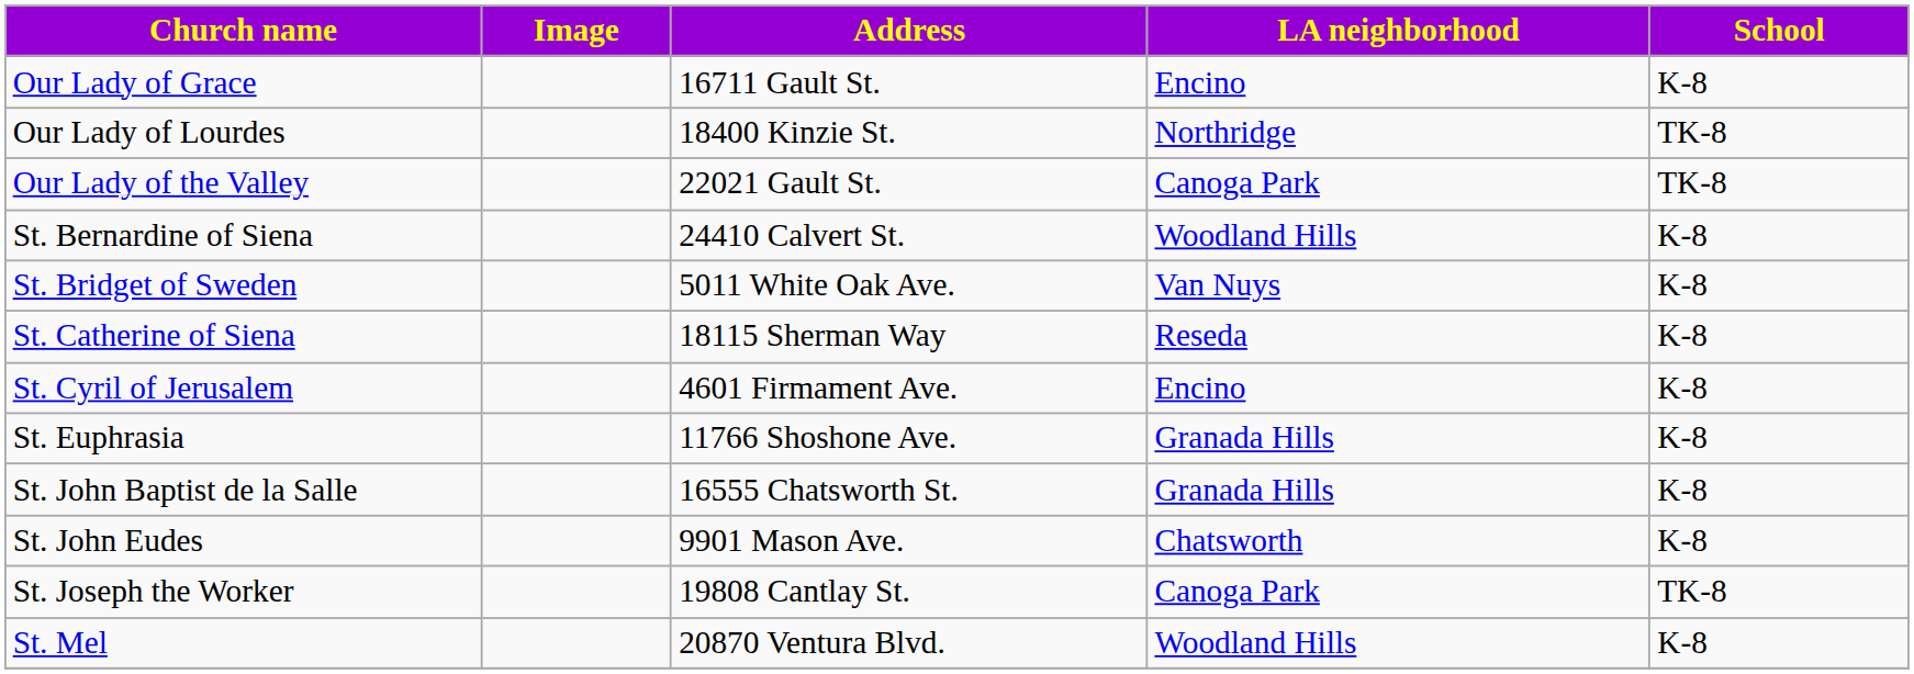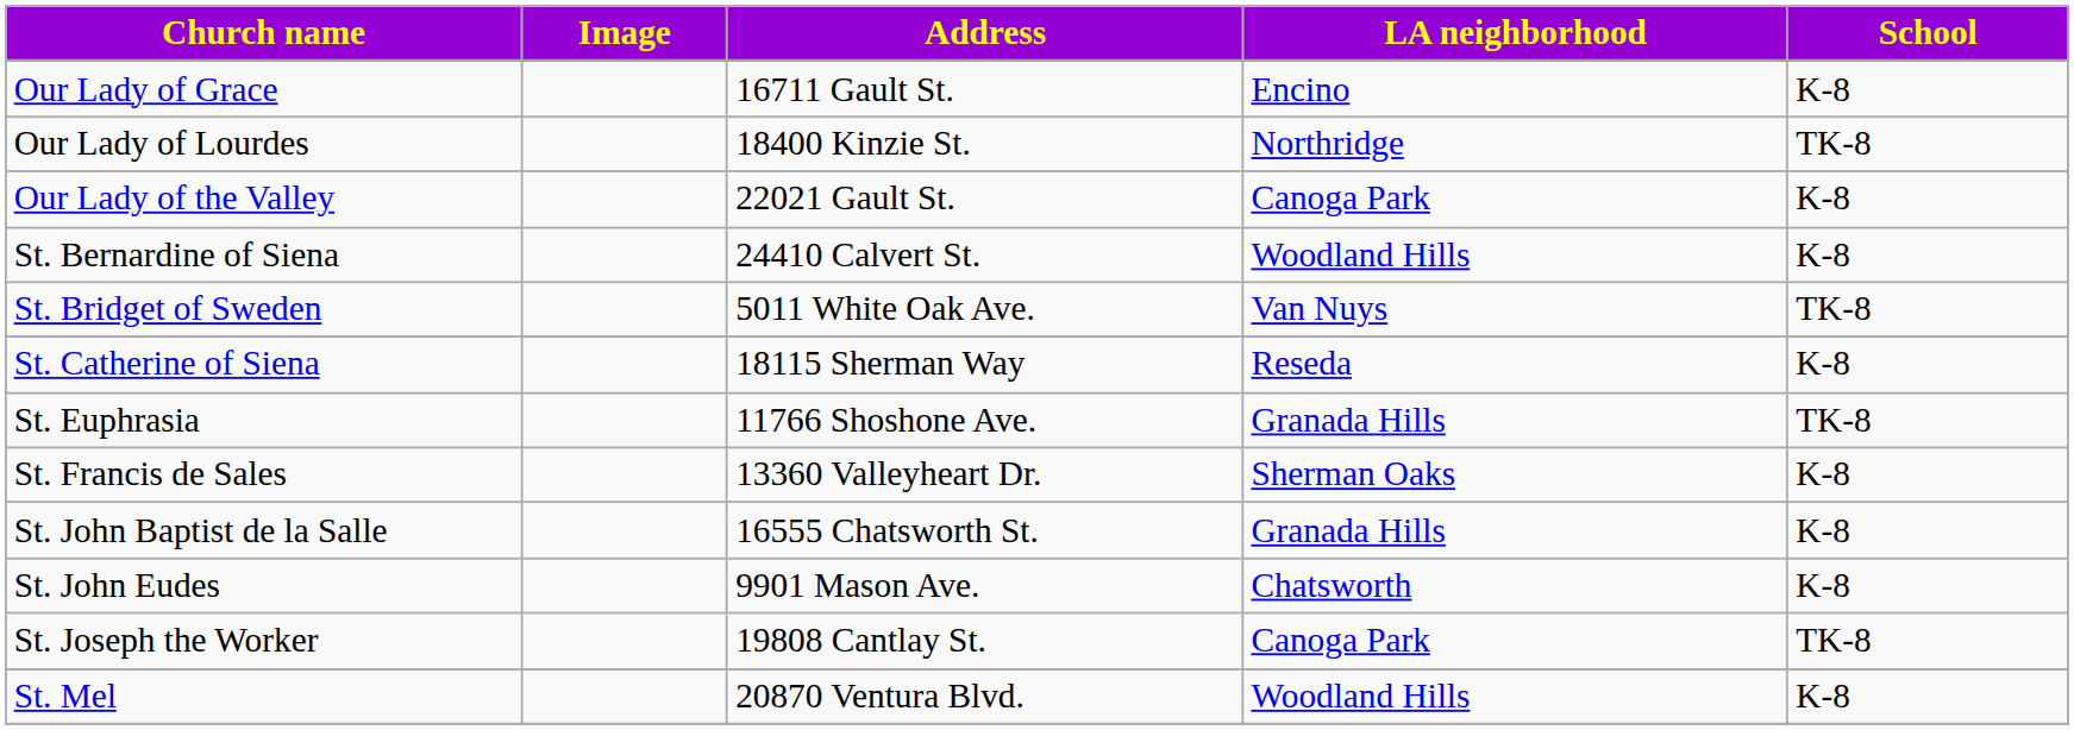 <table class="wikitable sortable" style="width:75%">
 <tr>
 <th style="background:darkviolet; color:yellow;" width="25%"><strong>Church name</strong></th>
 <th style="background:darkviolet; color:yellow;" width="10%"><strong>Image</strong></th>
 <th style="background:darkviolet; color:yellow;" width="25%"><strong>Address</strong></th>
 <th style="background:darkviolet; color:yellow;" width="15"><strong>LA neighborhood</strong></th>
 <th style="background:darkviolet; color:yellow;" width="25"><strong>School</strong></th>
 </tr>
 <tr>
 <td><a href='#'>Our Lady of Grace</a></td>
 <td></td>
 <td>16711 Gault St.<br><small></small></td>
 <td><a href='#'>Encino</a></td>
 <td>K-8</td>
 </tr>
 <tr>
 <td>Our Lady of Lourdes</td>
 <td></td>
 <td>18400 Kinzie St.<br><small></small></td>
 <td><a href='#'>Northridge</a></td>
 <td>TK-8</td>
 </tr>
 <tr>
 <td><a href='#'>Our Lady of the Valley</a></td>
 <td></td>
 <td>22021 Gault St.<br><small></small></td>
 <td><a href='#'>Canoga Park</a></td>
-<td>TK-8</td>
+<td>K-8</td>
 </tr>
 <tr>
 <td>St. Bernardine of Siena</td>
 <td></td>
 <td>24410 Calvert St.<br><small></small></td>
 <td><a href='#'>Woodland Hills</a></td>
 <td>K-8</td>
 </tr>
 <tr>
 <td><a href='#'>St. Bridget of Sweden</a></td>
 <td></td>
 <td>5011 White Oak Ave.<br><small></small></td>
 <td><a href='#'>Van Nuys</a></td>
-<td>K-8</td>
+<td>TK-8</td>
 </tr>
 <tr>
 <td><a href='#'>St. Catherine of Siena</a></td>
 <td></td>
 <td>18115 Sherman Way<br><small></small></td>
 <td><a href='#'>Reseda</a></td>
 <td>K-8</td>
 </tr>
 <tr>
-<td><a href='#'>St. Cyril of Jerusalem</a></td>
-<td></td>
-<td>4601 Firmament Ave.<br><small></small></td>
-<td><a href='#'>Encino</a></td>
-<td>K-8</td>
-</tr>
-<tr>
 <td>St. Euphrasia</td>
 <td></td>
 <td>11766 Shoshone Ave.<br><small></small></td>
 <td><a href='#'>Granada Hills</a></td>
+<td>TK-8</td>
+</tr>
+<tr>
+<td>St. Francis de Sales</td>
+<td></td>
+<td>13360 Valleyheart Dr.<br><small></small></td>
+<td><a href='#'>Sherman Oaks</a></td>
 <td>K-8</td>
 </tr>
 <tr>
 <td>St. John Baptist de la Salle</td>
 <td></td>
 <td>16555 Chatsworth St.<br><small></small></td>
 <td><a href='#'>Granada Hills</a></td>
 <td>K-8</td>
 </tr>
 <tr>
 <td>St. John Eudes</td>
 <td></td>
 <td>9901 Mason Ave.<br><small></small></td>
 <td><a href='#'>Chatsworth</a></td>
 <td>K-8</td>
 </tr>
 <tr>
 <td>St. Joseph the Worker</td>
 <td></td>
 <td>19808 Cantlay St.<br><small></small></td>
 <td><a href='#'>Canoga Park</a></td>
 <td>TK-8</td>
 </tr>
 <tr>
 <td><a href='#'>St. Mel</a></td>
 <td></td>
 <td>20870 Ventura Blvd.<br><small></small></td>
 <td><a href='#'>Woodland Hills</a></td>
 <td>K-8</td>
 </tr>
 <tr ->
 </tr>
 </table>
